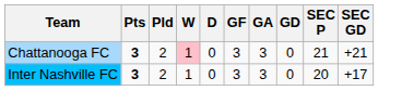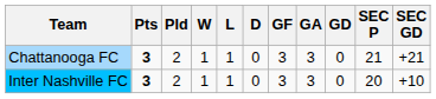 <table class="wikitable" style="text-align: center;">
 <tr>
 <th>Team</th>
 <th width = "20">Pts</th>
 <th width = "20">Pld</th>
 <th width = "20">W</th>
+<th width = "20">L</th>
 <th width = "20">D</th>
 <th width = "20">GF</th>
 <th width = "20">GA</th>
 <th width = "20">GD</th>
 <th width = "20">SEC P</th>
 <th width = "20">SEC GD</th>
 </tr>
 <tr>
 <td style = "text-align:left;background:#A6D9FC;">Chattanooga FC</td>
 <td><strong>3</strong></td>
 <td>2</td>
-<td style="background: pink;">1</td>
+<td>1</td>
+<td>1</td>
 <td>0</td>
 <td>3</td>
 <td>3</td>
 <td>0</td>
 <td>21</td>
 <td>+21</td>
 </tr>
 <tr>
 <td style = "text-align:left;background:#00BFFF;">Inter Nashville FC</td>
 <td><strong>3</strong></td>
 <td>2</td>
 <td>1</td>
+<td>1</td>
 <td>0</td>
 <td>3</td>
 <td>3</td>
 <td>0</td>
 <td>20</td>
-<td>+17</td>
+<td>+10</td>
 </tr>
 </table>
